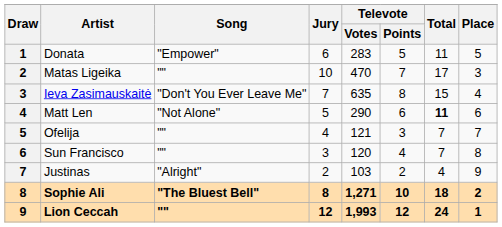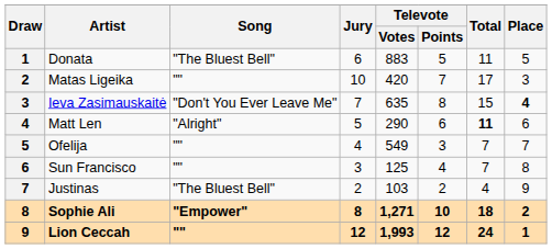 <table class="sortable wikitable plainrowheaders" style="margin: 1em auto 1em auto; text-align:center">
 <tr>
 </tr>
 <tr>
 <th rowspan="2">Draw</th>
 <th rowspan="2">Artist</th>
 <th rowspan="2">Song</th>
 <th rowspan="2">Jury</th>
 <th colspan="2">Televote</th>
 <th rowspan="2">Total</th>
 <th rowspan="2">Place</th>
 </tr>
 <tr>
 <th>Votes</th>
 <th>Points</th>
 </tr>
 <tr>
 <th scope="row" style="text-align:center;">1</th>
 <td align="left">Donata</td>
-<td align="left">"Empower"</td>
+<td align="left">"The Bluest Bell"</td>
 <td>6</td>
-<td>283</td>
+<td>883</td>
 <td>5</td>
 <td>11</td>
 <td>5</td>
 </tr>
 <tr>
 <th scope="row" style="text-align:center;">2</th>
 <td align="left">Matas Ligeika</td>
 <td align="left">""</td>
 <td>10</td>
-<td>470</td>
+<td>420</td>
 <td>7</td>
 <td>17</td>
 <td>3</td>
 </tr>
 <tr>
 <th scope="row" style="text-align:center;">3</th>
 <td align="left"><a href='#'>Ieva Zasimauskaitė</a></td>
 <td align="left">"Don't You Ever Leave Me"</td>
 <td>7</td>
 <td>635</td>
 <td>8</td>
 <td>15</td>
-<td>4</td>
+<td><strong>4</strong></td>
 </tr>
 <tr>
 <th scope="row" style="text-align:center;">4</th>
 <td align="left">Matt Len</td>
-<td align="left">"Not Alone"</td>
+<td align="left">"Alright"</td>
 <td>5</td>
 <td>290</td>
 <td>6</td>
 <td><strong>11</strong></td>
 <td>6</td>
 </tr>
 <tr>
 <th scope="row" style="text-align:center;">5</th>
 <td align="left">Ofelija</td>
 <td align="left">""</td>
 <td>4</td>
-<td>121</td>
+<td>549</td>
 <td>3</td>
 <td>7</td>
 <td>7</td>
 </tr>
 <tr>
 <th scope="row" style="text-align:center;">6</th>
 <td align="left">Sun Francisco</td>
 <td align="left">""</td>
 <td>3</td>
-<td>120</td>
+<td>125</td>
 <td>4</td>
 <td>7</td>
 <td>8</td>
 </tr>
 <tr>
 <th scope="row" style="text-align:center;">7</th>
 <td align="left">Justinas</td>
-<td align="left">"Alright"</td>
+<td align="left">"The Bluest Bell"</td>
 <td>2</td>
 <td>103</td>
 <td>2</td>
 <td>4</td>
 <td>9</td>
 </tr>
 <tr style="background:navajowhite; font-weight:bold;">
 <th scope="row" style="text-align:center; background:navajowhite; font-weight:bold;">8</th>
 <td align="left">Sophie Ali</td>
-<td align="left">"The Bluest Bell"</td>
+<td align="left">"Empower"</td>
 <td>8</td>
 <td>1,271</td>
 <td>10</td>
 <td>18</td>
 <td>2</td>
 </tr>
 <tr style="background:navajowhite; font-weight:bold;">
 <th scope="row" style="text-align:center; background:navajowhite; font-weight:bold;">9</th>
 <td align="left">Lion Ceccah</td>
 <td align="left">""</td>
 <td>12</td>
 <td>1,993</td>
 <td>12</td>
 <td>24</td>
 <td>1</td>
 </tr>
 </table>
